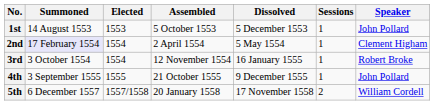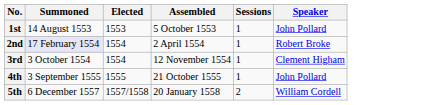 <table class="wikitable">
 <tr>
 <th>No.</th>
 <th>Summoned</th>
 <th>Elected</th>
 <th>Assembled</th>
-<th>Dissolved</th>
 <th>Sessions</th>
 <th><a href='#'>Speaker</a></th>
 </tr>
 <tr>
 <th>1st</th>
 <td>14 August 1553</td>
 <td>1553</td>
 <td>5 October 1553</td>
-<td>5 December 1553</td>
 <td>1</td>
 <td><a href='#'>John Pollard</a></td>
 </tr>
 <tr>
 <th>2nd</th>
 <td style="background: lavender;">17 February 1554</td>
 <td>1554</td>
 <td>2 April 1554</td>
-<td>5 May 1554</td>
 <td>1</td>
-<td><a href='#'>Clement Higham</a></td>
+<td><a href='#'>Robert Broke</a></td>
 </tr>
 <tr>
 <th>3rd</th>
 <td>3 October 1554</td>
 <td>1554</td>
 <td>12 November 1554</td>
-<td>16 January 1555</td>
 <td>1</td>
-<td><a href='#'>Robert Broke</a></td>
+<td><a href='#'>Clement Higham</a></td>
 </tr>
 <tr>
 <th>4th</th>
 <td>3 September 1555</td>
 <td>1555</td>
 <td>21 October 1555</td>
-<td>9 December 1555</td>
 <td>1</td>
 <td><a href='#'>John Pollard</a></td>
 </tr>
 <tr>
 <th>5th</th>
 <td>6 December 1557</td>
 <td>1557/1558</td>
 <td>20 January 1558</td>
-<td>17 November 1558</td>
 <td>2</td>
 <td><a href='#'>William Cordell</a></td>
 </tr>
 </table>
